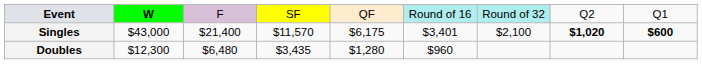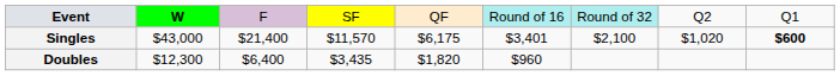 <table class=wikitable style=font-size:90%;text-align:center>
 <tr>
 <td width=130 bgcolor=dfe2e9><strong>Event</strong></td>
 <td width=80 bgcolor=lime><strong>W</strong></td>
 <td width=85 bgcolor=thistle>F</td>
 <td width=85 bgcolor=ffff00>SF</td>
 <td width=85 bgcolor=ffebcd>QF</td>
 <td width=85 bgcolor=afeeee>Round of 16</td>
 <td width=85 bgcolor=afeeee>Round of 32</td>
 <td width=85>Q2</td>
 <td width=85>Q1</td>
 </tr>
 <tr>
 <th style=background:#f3f3f3>Singles</th>
 <td>$43,000</td>
 <td>$21,400</td>
 <td>$11,570</td>
 <td>$6,175</td>
 <td>$3,401</td>
 <td>$2,100</td>
-<td><strong>$1,020</strong></td>
+<td>$1,020</td>
 <td><strong>$600</strong></td>
 </tr>
 <tr>
 <th style=background:#f3f3f3>Doubles</th>
 <td>$12,300</td>
-<td>$6,480</td>
+<td>$6,400</td>
 <td>$3,435</td>
-<td>$1,280</td>
+<td>$1,820</td>
 <td>$960</td>
 <td></td>
 <td></td>
 <td></td>
 </tr>
 </table>
